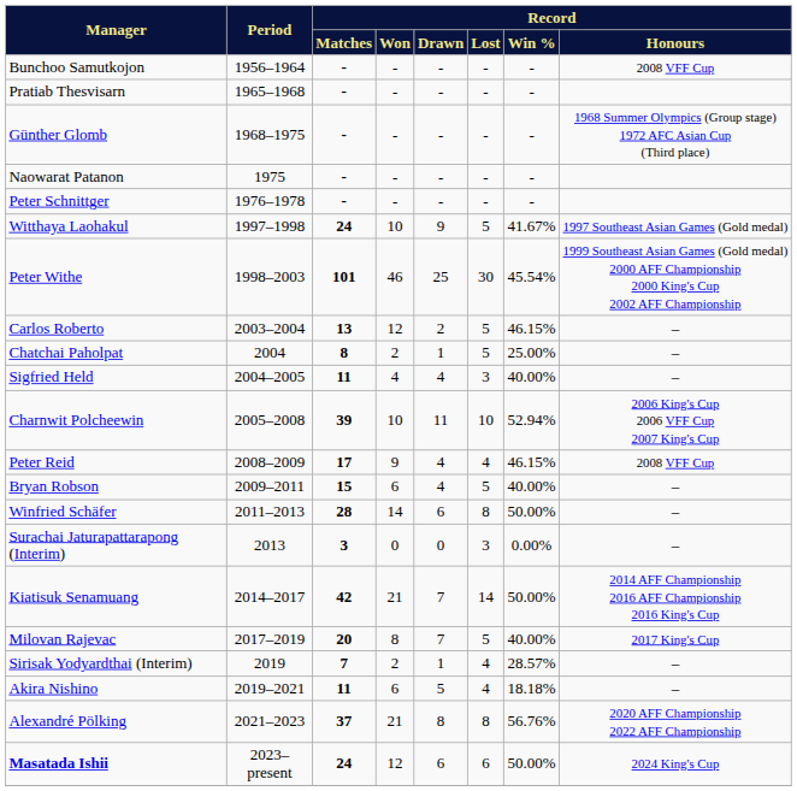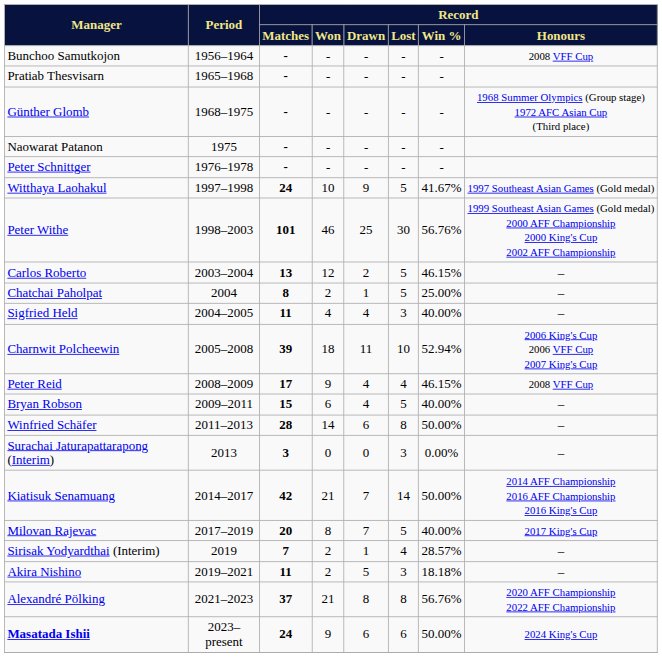 <table class="wikitable sortable collapsible" style="text-align: center">
 <tr>
 <th rowspan="2" style="background:#07123F;width:220px;color:#F1E788">Manager</th>
 <th rowspan="2" style="background:#07123F;width:80px;color:#F1E788">Period</th>
 <th colspan="8" style="background:#07123F;width:170px;color:#F1E788">Record</th>
 </tr>
 <tr>
 <th style="background:#07123F;color:#F1E788">Matches</th>
 <th style="background:#07123F;color:#F1E788">Won</th>
 <th style="background:#07123F;color:#F1E788">Drawn</th>
 <th style="background:#07123F;color:#F1E788">Lost</th>
 <th style="background:#07123F;color:#F1E788">Win %</th>
 <th style="background:#07123F;color:#F1E788">Honours</th>
 </tr>
 <tr>
 <td align="left"> Bunchoo Samutkojon</td>
 <td>1956–1964</td>
 <td><strong>-</strong></td>
 <td>-</td>
 <td>-</td>
 <td>-</td>
 <td>-</td>
 <td><small>2008  <a href='#'>VFF Cup</a></small></td>
 </tr>
 <tr>
 <td align="left"> Pratiab Thesvisarn</td>
 <td>1965–1968</td>
 <td><strong>-</strong></td>
 <td>-</td>
 <td>-</td>
 <td>-</td>
 <td>-</td>
 <td><small> </small></td>
 </tr>
 <tr>
 <td align="left"> <a href='#'>Günther Glomb</a></td>
 <td>1968–1975</td>
 <td><strong>-</strong></td>
 <td>-</td>
 <td>-</td>
 <td>-</td>
 <td>-</td>
 <td><small><a href='#'>1968 Summer Olympics</a>  (Group stage)<br><a href='#'>1972 AFC Asian Cup</a><br>(Third place) </small></td>
 </tr>
 <tr>
 <td align="left"> Naowarat Patanon</td>
 <td>1975</td>
 <td><strong>-</strong></td>
 <td>-</td>
 <td>-</td>
 <td>-</td>
 <td>-</td>
 <td><small> </small></td>
 </tr>
 <tr>
 <td align="left"> <a href='#'>Peter Schnittger</a></td>
 <td>1976–1978</td>
 <td><strong>-</strong></td>
 <td>-</td>
 <td>-</td>
 <td>-</td>
 <td>-</td>
 <td><small> </small></td>
 </tr>
 <tr>
 <td align="left"> <a href='#'>Witthaya Laohakul</a></td>
 <td>1997–1998</td>
 <td><strong>24</strong></td>
 <td>10</td>
 <td>9</td>
 <td>5</td>
 <td>41.67%</td>
 <td><small><a href='#'>1997 Southeast Asian Games</a>  (Gold medal) </small></td>
 </tr>
 <tr>
 <td align="left"> <a href='#'>Peter Withe</a></td>
 <td>1998–2003</td>
 <td><strong>101</strong></td>
 <td>46</td>
 <td>25</td>
 <td>30</td>
-<td>45.54%</td>
+<td>56.76%</td>
 <td><small><a href='#'>1999 Southeast Asian Games</a>  (Gold medal) <br><a href='#'>2000 AFF Championship</a><br><a href='#'>2000 King's Cup</a><br><a href='#'>2002 AFF Championship</a></small></td>
 </tr>
 <tr>
 <td align="left"> <a href='#'>Carlos Roberto</a></td>
 <td>2003–2004</td>
 <td><strong>13</strong></td>
 <td>12</td>
 <td>2</td>
 <td>5</td>
 <td>46.15%</td>
 <td>–</td>
 </tr>
 <tr>
 <td align="left"> <a href='#'>Chatchai Paholpat</a></td>
 <td>2004</td>
 <td><strong>8</strong></td>
 <td>2</td>
 <td>1</td>
 <td>5</td>
 <td>25.00%</td>
 <td>–</td>
 </tr>
 <tr>
 <td align="left"> <a href='#'>Sigfried Held</a></td>
 <td>2004–2005</td>
 <td><strong>11</strong></td>
 <td>4</td>
 <td>4</td>
 <td>3</td>
 <td>40.00%</td>
 <td>–</td>
 </tr>
 <tr>
 <td align="left"> <a href='#'>Charnwit Polcheewin</a></td>
 <td>2005–2008</td>
 <td><strong>39</strong></td>
-<td>10</td>
+<td>18</td>
 <td>11</td>
 <td>10</td>
 <td>52.94%</td>
 <td><small><a href='#'>2006 King's Cup</a><br>2006  <a href='#'>VFF Cup</a><br><a href='#'>2007 King's Cup</a><br></small></td>
 </tr>
 <tr>
 <td align="left"> <a href='#'>Peter Reid</a></td>
 <td>2008–2009</td>
 <td><strong>17</strong></td>
 <td>9</td>
 <td>4</td>
 <td>4</td>
 <td>46.15%</td>
 <td><small>2008  <a href='#'>VFF Cup</a></small></td>
 </tr>
 <tr>
 <td align="left"> <a href='#'>Bryan Robson</a></td>
 <td>2009–2011</td>
 <td><strong>15</strong></td>
 <td>6</td>
 <td>4</td>
 <td>5</td>
 <td>40.00%</td>
 <td>–</td>
 </tr>
 <tr>
 <td align="left"> <a href='#'>Winfried Schäfer</a></td>
 <td>2011–2013</td>
 <td><strong>28</strong></td>
 <td>14</td>
 <td>6</td>
 <td>8</td>
 <td>50.00%</td>
 <td>–</td>
 </tr>
 <tr>
 <td align="left"> <a href='#'>Surachai Jaturapattarapong</a> (<a href='#'>Interim</a>)</td>
 <td>2013</td>
 <td><strong>3</strong></td>
 <td>0</td>
 <td>0</td>
 <td>3</td>
 <td>0.00%</td>
 <td>–</td>
 </tr>
 <tr>
 <td align="left"> <a href='#'>Kiatisuk Senamuang</a></td>
 <td>2014–2017</td>
 <td><strong>42</strong></td>
 <td>21</td>
 <td>7</td>
 <td>14</td>
 <td>50.00%</td>
 <td><small><a href='#'>2014 AFF Championship</a><br><a href='#'>2016 AFF Championship</a><br><a href='#'>2016 King's Cup</a></small></td>
 </tr>
 <tr>
 <td align="left"> <a href='#'>Milovan Rajevac</a></td>
 <td>2017–2019</td>
 <td><strong>20</strong></td>
 <td>8</td>
 <td>7</td>
 <td>5</td>
 <td>40.00%</td>
 <td><small><a href='#'>2017 King's Cup</a></small></td>
 </tr>
 <tr>
 <td align="left"> <a href='#'>Sirisak Yodyardthai</a> (Interim)</td>
 <td>2019</td>
 <td><strong>7</strong></td>
 <td>2</td>
 <td>1</td>
 <td>4</td>
 <td>28.57%</td>
 <td>–</td>
 </tr>
 <tr>
 <td align="left"> <a href='#'>Akira Nishino</a></td>
 <td>2019–2021</td>
 <td><strong>11</strong></td>
-<td>6</td>
+<td>2</td>
 <td>5</td>
-<td>4</td>
+<td>3</td>
 <td>18.18%</td>
 <td>–</td>
 </tr>
 <tr>
 <td align="left"> <a href='#'>Alexandré Pölking</a></td>
 <td>2021–2023</td>
 <td><strong>37</strong></td>
 <td>21</td>
 <td>8</td>
 <td>8</td>
 <td>56.76%</td>
 <td><small><a href='#'>2020 AFF Championship</a><br><a href='#'>2022 AFF Championship</a> </small></td>
 </tr>
 <tr>
 <td align="left"> <strong><a href='#'>Masatada Ishii</a></strong></td>
 <td>2023–present</td>
 <td><strong>24</strong></td>
-<td>12</td>
+<td>9</td>
 <td>6</td>
 <td>6</td>
 <td>50.00%</td>
 <td><small><a href='#'>2024 King's Cup</a></small></td>
 </tr>
 <tr>
 </tr>
 </table>
